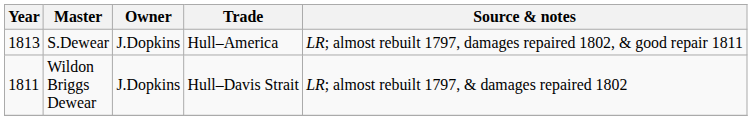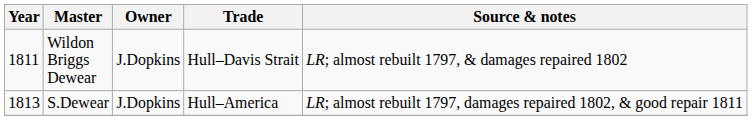 <table class=" wikitable">
 <tr>
 <th>Year</th>
 <th>Master</th>
 <th>Owner</th>
 <th>Trade</th>
 <th>Source & notes</th>
 </tr>
 <tr>
+<td>1811</td>
+<td>Wildon<br>Briggs<br>Dewear</td>
+<td>J.Dopkins</td>
+<td>Hull–Davis Strait</td>
+<td><em>LR</em>; almost rebuilt 1797, & damages repaired 1802</td>
+</tr>
+<tr>
 <td>1813</td>
 <td>S.Dewear</td>
 <td>J.Dopkins</td>
 <td>Hull–America</td>
 <td><em>LR</em>; almost rebuilt 1797, damages repaired 1802, & good repair 1811</td>
 </tr>
 <tr>
-<td>1811</td>
-<td>Wildon<br>Briggs<br>Dewear</td>
-<td>J.Dopkins</td>
-<td>Hull–Davis Strait</td>
-<td><em>LR</em>; almost rebuilt 1797, & damages repaired 1802</td>
-</tr>
-<tr>
 </tr>
 </table>
